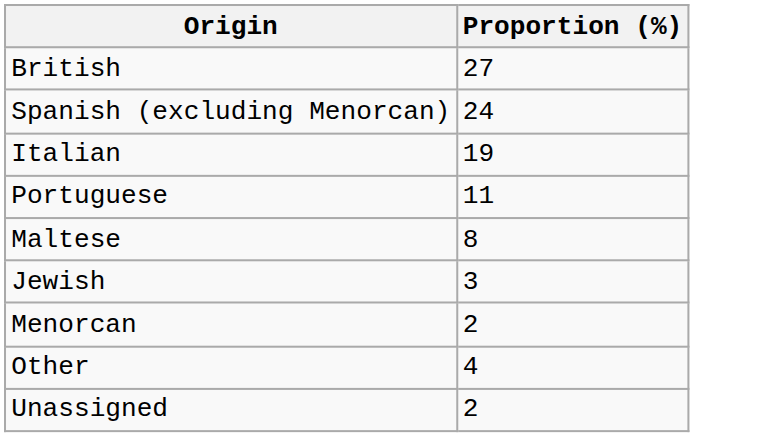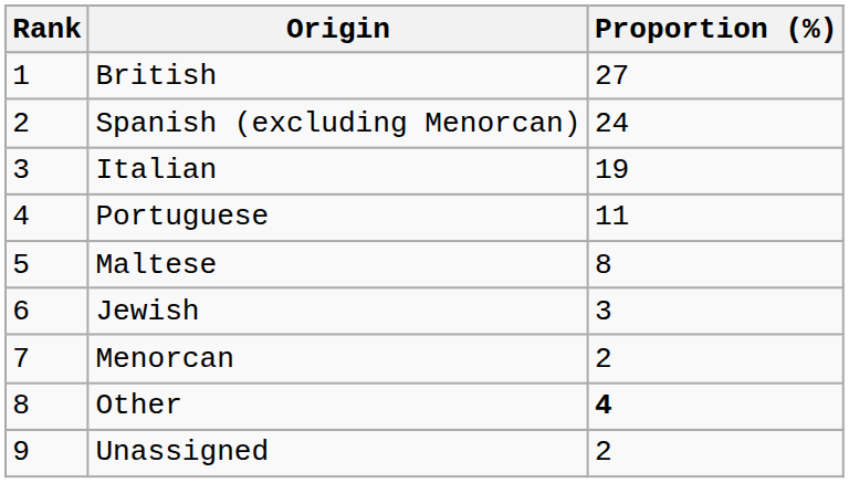 <table class="wikitable">
 <tr>
+<th>Rank</th>
 <th>Origin</th>
 <th>Proportion (%) <br></th>
 </tr>
 <tr>
+<td>1</td>
 <td>British</td>
 <td>27</td>
 </tr>
 <tr>
+<td>2</td>
 <td>Spanish (excluding Menorcan)</td>
 <td>24</td>
 </tr>
 <tr>
+<td>3</td>
 <td>Italian</td>
 <td>19</td>
 </tr>
 <tr>
+<td>4</td>
 <td>Portuguese</td>
 <td>11</td>
 </tr>
 <tr>
+<td>5</td>
 <td>Maltese</td>
 <td>8</td>
 </tr>
 <tr>
+<td>6</td>
 <td>Jewish</td>
 <td>3</td>
 </tr>
 <tr>
+<td>7</td>
 <td>Menorcan</td>
 <td>2</td>
 </tr>
 <tr>
+<td>8</td>
 <td>Other</td>
-<td>4</td>
+<td><strong>4</strong></td>
 </tr>
 <tr>
+<td>9</td>
 <td>Unassigned</td>
 <td>2</td>
 </tr>
 </table>
